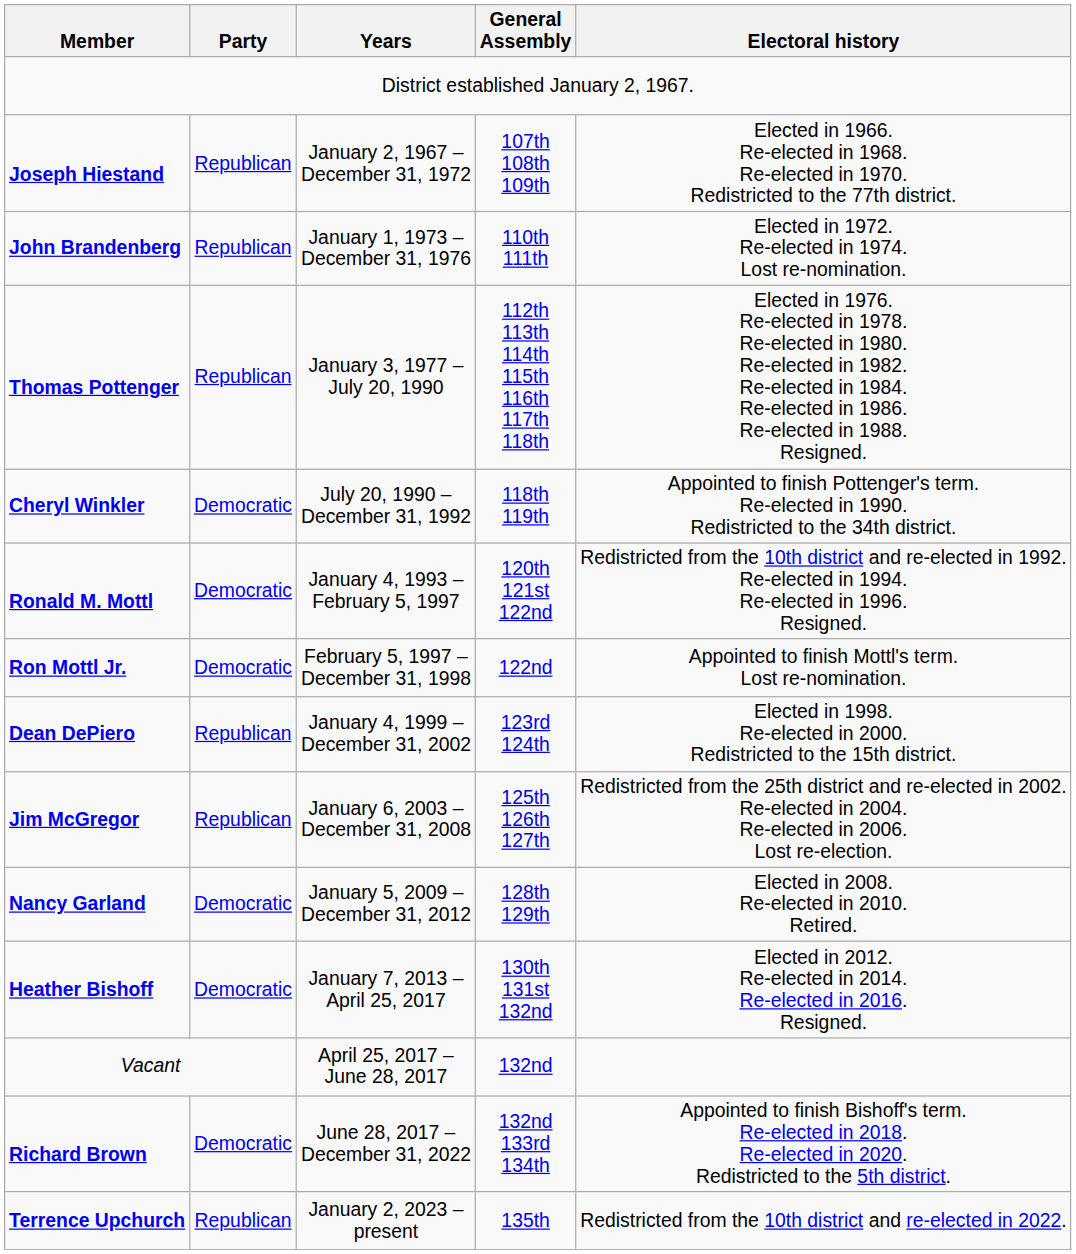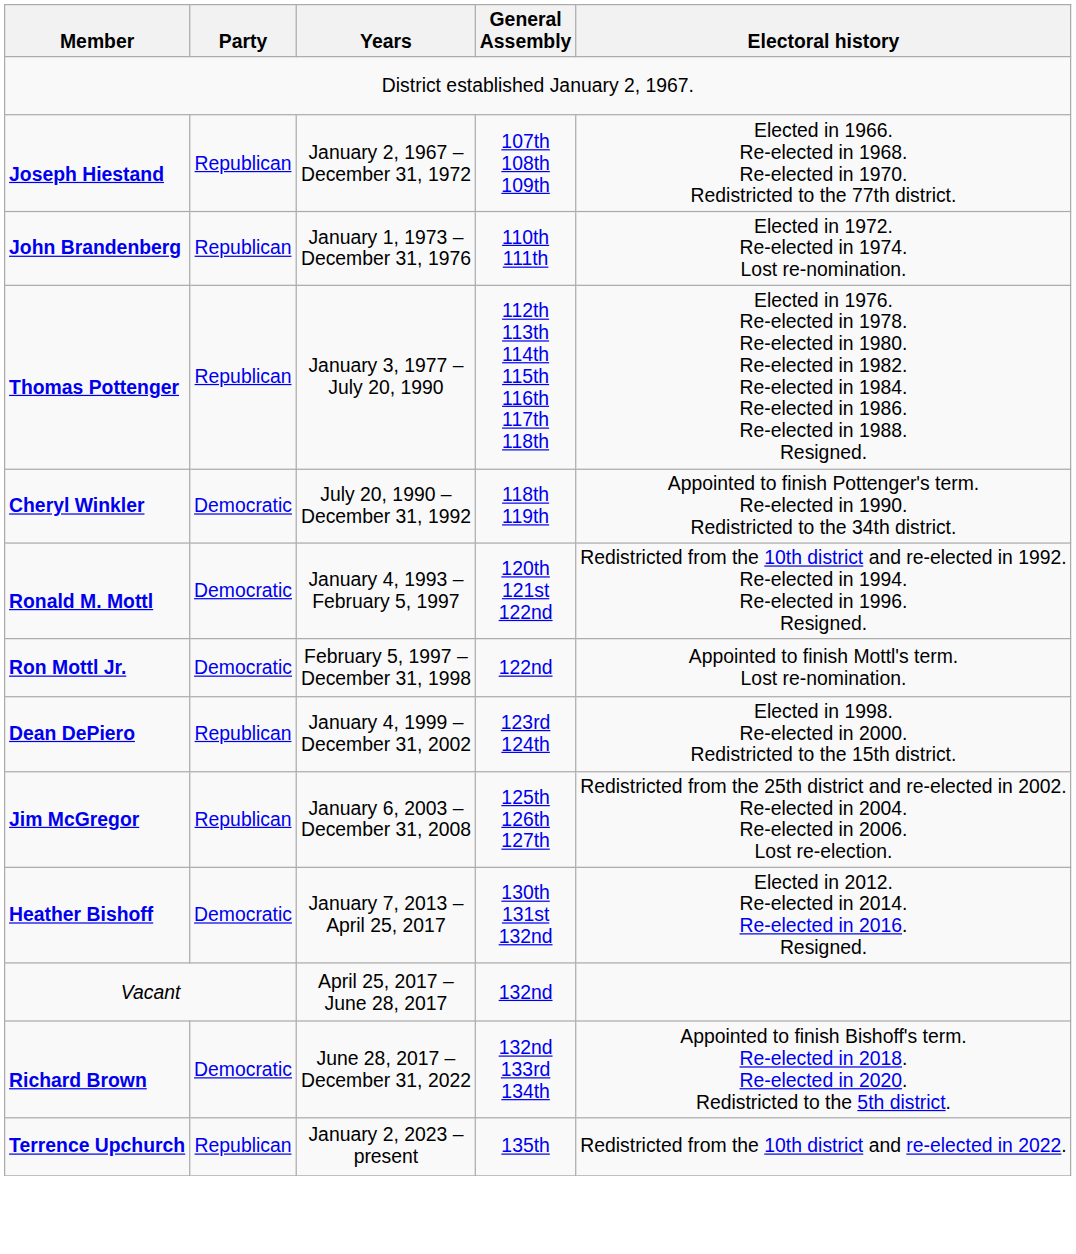 <table class=wikitable style="text-align:center">
 <tr valign=bottom>
 <th>Member</th>
 <th>Party</th>
 <th>Years</th>
 <th>General<br>Assembly</th>
 <th>Electoral history</th>
 </tr>
 <tr style="height:3em">
 <td colspan=5>District established January 2, 1967.</td>
 </tr>
 <tr style="height:3em">
 <td align=left><br><strong><a href='#'>Joseph Hiestand</a></strong><br></td>
 <td><a href='#'>Republican</a></td>
 <td>January 2, 1967 –<br>December 31, 1972</td>
 <td><a href='#'>107th</a><br><a href='#'>108th</a><br><a href='#'>109th</a></td>
 <td>Elected in 1966.<br>Re-elected in 1968.<br>Re-elected in 1970.<br>Redistricted to the 77th district.</td>
 </tr>
 <tr style="height:3em">
 <td align=left><strong><a href='#'>John Brandenberg</a></strong><br></td>
 <td><a href='#'>Republican</a></td>
 <td>January 1, 1973 –<br>December 31, 1976</td>
 <td><a href='#'>110th</a><br><a href='#'>111th</a></td>
 <td>Elected in 1972.<br>Re-elected in 1974.<br>Lost re-nomination.</td>
 </tr>
 <tr style="height:3em">
 <td align=left><br><strong><a href='#'>Thomas Pottenger</a></strong><br></td>
 <td><a href='#'>Republican</a></td>
 <td>January 3, 1977 –<br>July 20, 1990</td>
 <td><a href='#'>112th</a><br><a href='#'>113th</a><br><a href='#'>114th</a><br><a href='#'>115th</a><br><a href='#'>116th</a><br><a href='#'>117th</a><br><a href='#'>118th</a></td>
 <td>Elected in 1976.<br>Re-elected in 1978.<br>Re-elected in 1980.<br>Re-elected in 1982.<br>Re-elected in 1984.<br>Re-elected in 1986.<br>Re-elected in 1988.<br>Resigned.</td>
 </tr>
 <tr style="height:3em">
 <td align=left><strong><a href='#'>Cheryl Winkler</a></strong><br></td>
 <td><a href='#'>Democratic</a></td>
 <td>July 20, 1990 –<br>December 31, 1992</td>
 <td><a href='#'>118th</a><br><a href='#'>119th</a></td>
 <td>Appointed to finish Pottenger's term.<br>Re-elected in 1990.<br>Redistricted to the 34th district.</td>
 </tr>
 <tr style="height:3em">
 <td align=left><br><strong><a href='#'>Ronald M. Mottl</a></strong><br></td>
 <td><a href='#'>Democratic</a></td>
 <td>January 4, 1993 –<br>February 5, 1997</td>
 <td><a href='#'>120th</a><br><a href='#'>121st</a><br><a href='#'>122nd</a></td>
 <td>Redistricted from the <a href='#'>10th district</a> and re-elected in 1992.<br>Re-elected in 1994.<br>Re-elected in 1996.<br>Resigned.</td>
 </tr>
 <tr style="height:3em">
 <td align=left><strong><a href='#'>Ron Mottl Jr.</a></strong><br></td>
 <td><a href='#'>Democratic</a></td>
 <td>February 5, 1997 –<br>December 31, 1998</td>
 <td><a href='#'>122nd</a></td>
 <td>Appointed to finish Mottl's term.<br>Lost re-nomination.</td>
 </tr>
 <tr style="height:3em">
 <td align=left><strong><a href='#'>Dean DePiero</a></strong><br></td>
 <td><a href='#'>Republican</a></td>
 <td>January 4, 1999 –<br>December 31, 2002</td>
 <td><a href='#'>123rd</a><br><a href='#'>124th</a></td>
 <td>Elected in 1998.<br>Re-elected in 2000.<br>Redistricted to the 15th district.</td>
 </tr>
 <tr style="height:3em">
 <td align=left><strong><a href='#'>Jim McGregor</a></strong><br></td>
 <td><a href='#'>Republican</a></td>
 <td>January 6, 2003 –<br>December 31, 2008</td>
 <td><a href='#'>125th</a><br><a href='#'>126th</a><br><a href='#'>127th</a></td>
 <td>Redistricted from the 25th district and re-elected in 2002.<br>Re-elected in 2004.<br>Re-elected in 2006.<br>Lost re-election.</td>
 </tr>
 <tr style="height:3em">
-<td align=left><strong><a href='#'>Nancy Garland</a></strong><br></td>
-<td><a href='#'>Democratic</a></td>
-<td>January 5, 2009 –<br>December 31, 2012</td>
-<td><a href='#'>128th</a><br><a href='#'>129th</a></td>
-<td>Elected in 2008.<br>Re-elected in 2010.<br>Retired.</td>
-</tr>
-<tr style="height:3em">
 <td align=left><strong><a href='#'>Heather Bishoff</a></strong><br></td>
 <td><a href='#'>Democratic</a></td>
 <td>January 7, 2013 –<br>April 25, 2017</td>
 <td><a href='#'>130th</a><br><a href='#'>131st</a><br><a href='#'>132nd</a></td>
 <td>Elected in 2012.<br>Re-elected in 2014.<br><a href='#'>Re-elected in 2016</a>.<br>Resigned.</td>
 </tr>
 <tr style="height:3em">
 <td colspan=2><em>Vacant</em></td>
 <td nowrap>April 25, 2017 –<br>June 28, 2017</td>
 <td><a href='#'>132nd</a></td>
 <td></td>
 </tr>
 <tr style="height:3em">
 <td align=left><br><strong><a href='#'>Richard Brown</a></strong><br></td>
 <td><a href='#'>Democratic</a></td>
 <td>June 28, 2017 –<br>December 31, 2022</td>
 <td><a href='#'>132nd</a><br><a href='#'>133rd</a><br><a href='#'>134th</a></td>
 <td>Appointed to finish Bishoff's term.<br><a href='#'>Re-elected in 2018</a>.<br><a href='#'>Re-elected in 2020</a>.<br>Redistricted to the <a href='#'>5th district</a>.</td>
 </tr>
 <tr style="height:3em">
 <td align=left><strong><a href='#'>Terrence Upchurch</a></strong><br></td>
 <td><a href='#'>Republican</a></td>
 <td>January 2, 2023 –<br>present</td>
 <td><a href='#'>135th</a></td>
 <td>Redistricted from the <a href='#'>10th district</a> and <a href='#'>re-elected in 2022</a>.</td>
 </tr>
 </table>
